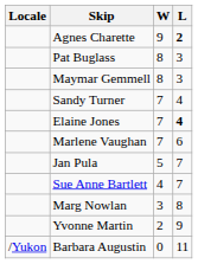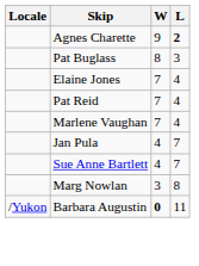 <table class="wikitable" border="1">
 <tr>
 <th>Locale</th>
 <th>Skip</th>
 <th>W</th>
 <th>L</th>
 </tr>
 <tr>
 <td></td>
 <td>Agnes Charette</td>
 <td>9</td>
 <td><strong>2</strong></td>
 </tr>
 <tr>
 <td></td>
 <td>Pat Buglass</td>
 <td>8</td>
 <td>3</td>
 </tr>
 <tr>
 <td></td>
-<td>Maymar Gemmell</td>
-<td>8</td>
-<td>3</td>
-</tr>
-<tr>
-<td></td>
-<td>Sandy Turner</td>
+<td>Elaine Jones</td>
 <td>7</td>
 <td>4</td>
 </tr>
 <tr>
 <td></td>
-<td>Elaine Jones</td>
+<td>Pat Reid</td>
 <td>7</td>
-<td><strong>4</strong></td>
+<td>4</td>
 </tr>
 <tr>
 <td></td>
 <td>Marlene Vaughan</td>
 <td>7</td>
-<td>6</td>
+<td>4</td>
 </tr>
 <tr>
 <td></td>
 <td>Jan Pula</td>
-<td>5</td>
+<td>4</td>
 <td>7</td>
 </tr>
 <tr>
 <td></td>
 <td><a href='#'>Sue Anne Bartlett</a></td>
 <td>4</td>
 <td>7</td>
 </tr>
 <tr>
 <td></td>
 <td>Marg Nowlan</td>
 <td>3</td>
 <td>8</td>
 </tr>
 <tr>
-<td></td>
-<td>Yvonne Martin</td>
-<td>2</td>
-<td>9</td>
-</tr>
-<tr>
 <td>/<a href='#'>Yukon</a></td>
 <td>Barbara Augustin</td>
-<td>0</td>
+<td><strong>0</strong></td>
 <td>11</td>
 </tr>
 </table>
